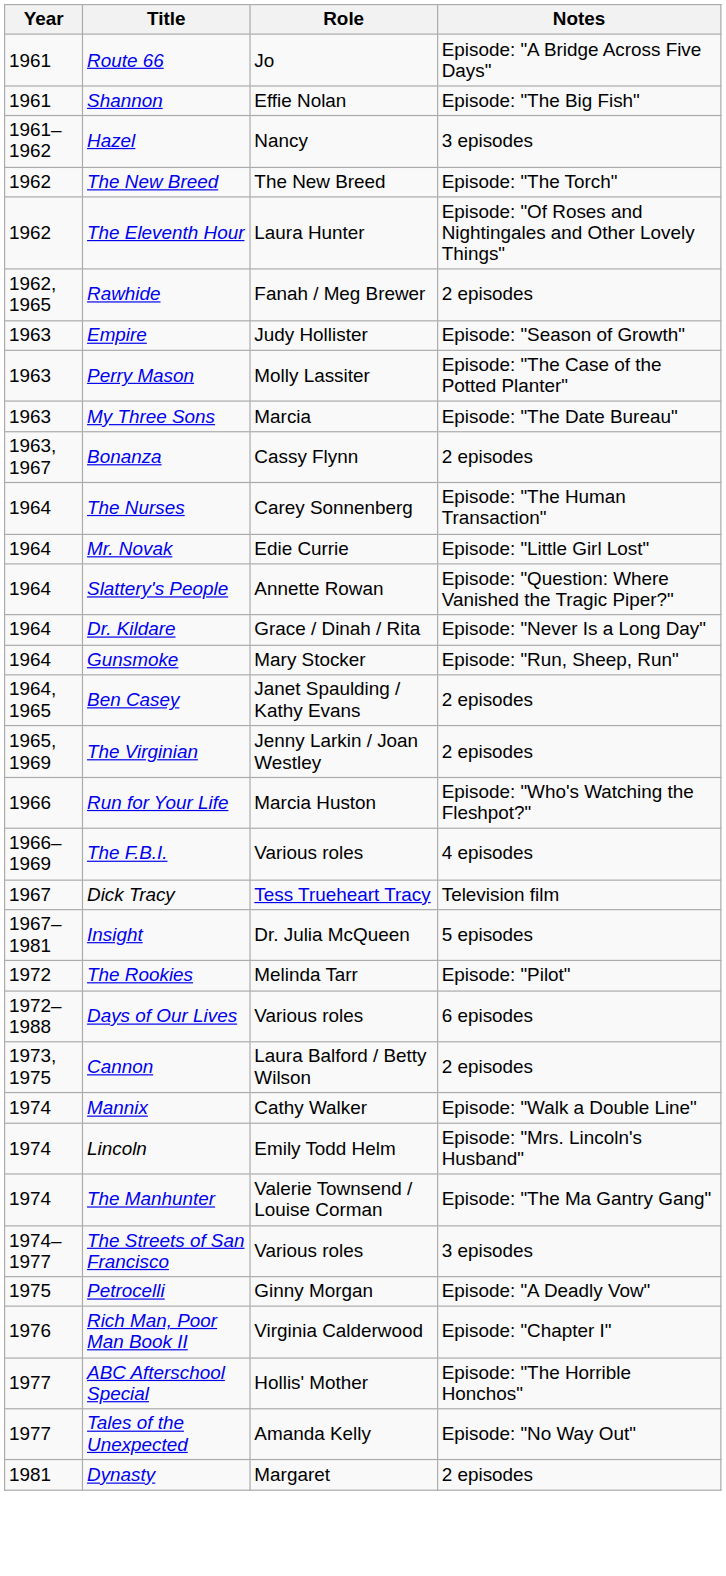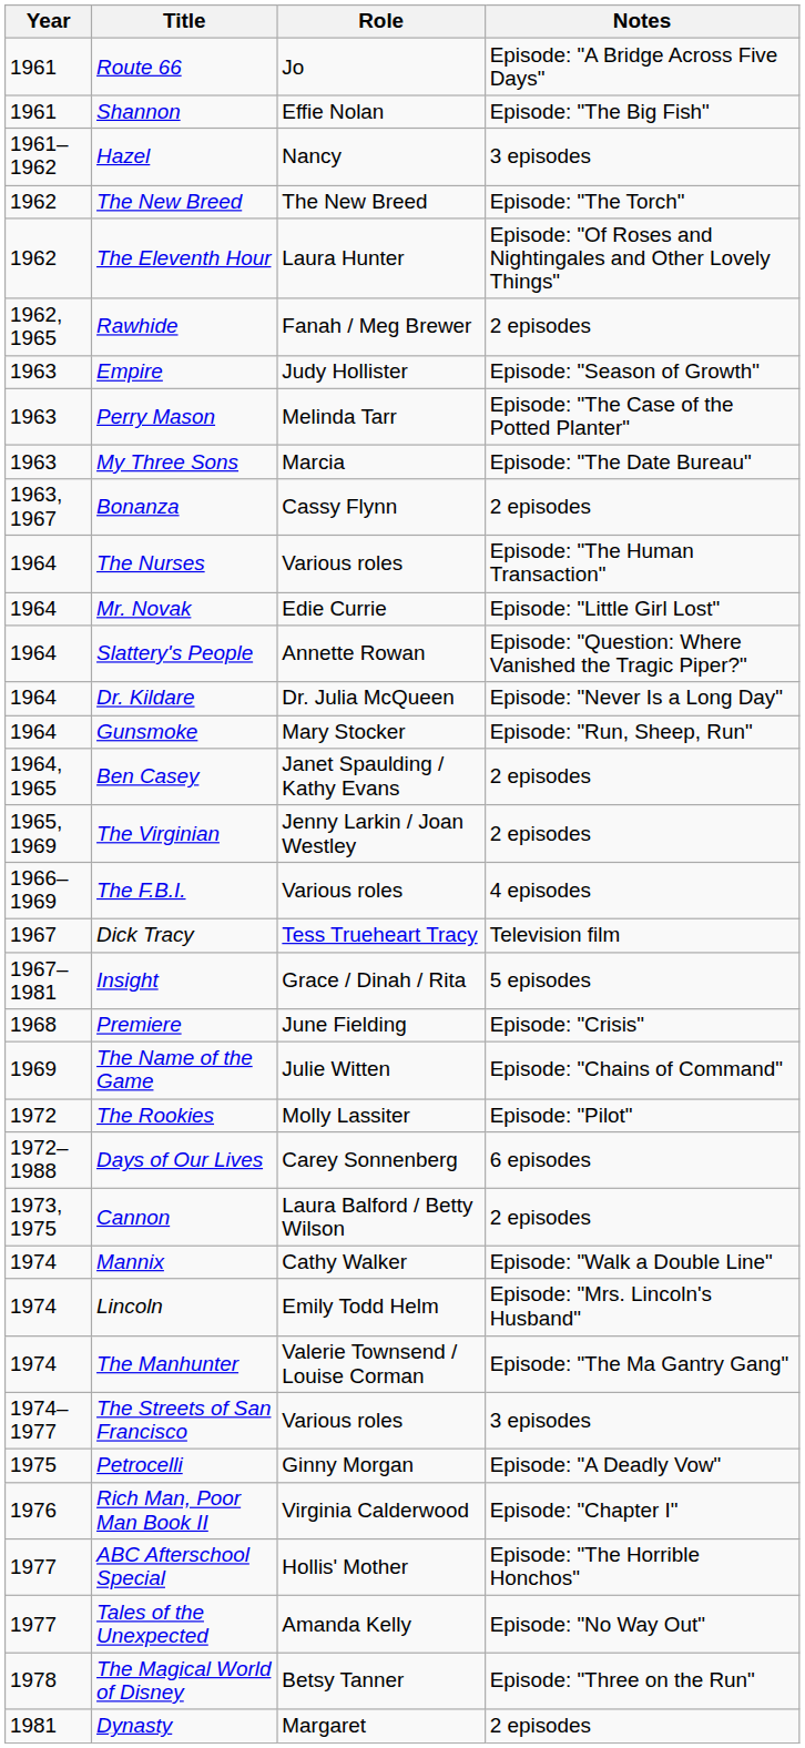 <table class="wikitable sortable">
 <tr>
 <th>Year</th>
 <th>Title</th>
 <th>Role</th>
 <th>Notes</th>
 </tr>
 <tr>
 <td>1961</td>
 <td><a href='#'><em>Route 66</em></a></td>
 <td>Jo</td>
 <td>Episode: "A Bridge Across Five Days"</td>
 </tr>
 <tr>
 <td>1961</td>
 <td><a href='#'><em>Shannon</em></a></td>
 <td>Effie Nolan</td>
 <td>Episode: "The Big Fish"</td>
 </tr>
 <tr>
 <td>1961–1962</td>
 <td><a href='#'><em>Hazel</em></a></td>
 <td>Nancy</td>
 <td>3 episodes</td>
 </tr>
 <tr>
 <td>1962</td>
 <td><a href='#'><em>The New Breed</em></a></td>
 <td>The New Breed</td>
 <td>Episode: "The Torch"</td>
 </tr>
 <tr>
 <td>1962</td>
 <td><a href='#'><em>The Eleventh Hour</em></a></td>
 <td>Laura Hunter</td>
 <td>Episode: "Of Roses and Nightingales and Other Lovely Things"</td>
 </tr>
 <tr>
 <td>1962, 1965</td>
 <td><a href='#'><em>Rawhide</em></a></td>
 <td>Fanah / Meg Brewer</td>
 <td>2 episodes</td>
 </tr>
 <tr>
 <td>1963</td>
 <td><a href='#'><em>Empire</em></a></td>
 <td>Judy Hollister</td>
 <td>Episode: "Season of Growth"</td>
 </tr>
 <tr>
 <td>1963</td>
 <td><a href='#'><em>Perry Mason</em></a></td>
-<td>Molly Lassiter</td>
+<td>Melinda Tarr</td>
 <td>Episode: "The Case of the Potted Planter"</td>
 </tr>
 <tr>
 <td>1963</td>
 <td><em><a href='#'>My Three Sons</a></em></td>
 <td>Marcia</td>
 <td>Episode: "The Date Bureau"</td>
 </tr>
 <tr>
 <td>1963, 1967</td>
 <td><em><a href='#'>Bonanza</a></em></td>
 <td>Cassy Flynn</td>
 <td>2 episodes</td>
 </tr>
 <tr>
 <td>1964</td>
 <td><a href='#'><em>The Nurses</em></a></td>
-<td>Carey Sonnenberg</td>
+<td>Various roles</td>
 <td>Episode: "The Human Transaction"</td>
 </tr>
 <tr>
 <td>1964</td>
 <td><em><a href='#'>Mr. Novak</a></em></td>
 <td>Edie Currie</td>
 <td>Episode: "Little Girl Lost"</td>
 </tr>
 <tr>
 <td>1964</td>
 <td><em><a href='#'>Slattery's People</a></em></td>
 <td>Annette Rowan</td>
 <td>Episode: "Question: Where Vanished the Tragic Piper?"</td>
 </tr>
 <tr>
 <td>1964</td>
 <td><a href='#'><em>Dr. Kildare</em></a></td>
-<td>Grace / Dinah / Rita</td>
+<td>Dr. Julia McQueen</td>
 <td>Episode: "Never Is a Long Day"</td>
 </tr>
 <tr>
 <td>1964</td>
 <td><em><a href='#'>Gunsmoke</a></em></td>
 <td>Mary Stocker</td>
 <td>Episode: "Run, Sheep, Run"</td>
 </tr>
 <tr>
 <td>1964, 1965</td>
 <td><em><a href='#'>Ben Casey</a></em></td>
 <td>Janet Spaulding / Kathy Evans</td>
 <td>2 episodes</td>
 </tr>
 <tr>
 <td>1965, 1969</td>
 <td><a href='#'><em>The Virginian</em></a></td>
 <td>Jenny Larkin / Joan Westley</td>
 <td>2 episodes</td>
 </tr>
 <tr>
-<td>1966</td>
-<td><a href='#'><em>Run for Your Life</em></a></td>
-<td>Marcia Huston</td>
-<td>Episode: "Who's Watching the Fleshpot?"</td>
-</tr>
-<tr>
 <td>1966–1969</td>
 <td><a href='#'><em>The F.B.I.</em></a></td>
 <td>Various roles</td>
 <td>4 episodes</td>
 </tr>
 <tr>
 <td>1967</td>
 <td><em>Dick Tracy</em></td>
 <td><a href='#'>Tess Trueheart Tracy</a></td>
 <td>Television film</td>
 </tr>
 <tr>
 <td>1967–1981</td>
 <td><a href='#'><em>Insight</em></a></td>
-<td>Dr. Julia McQueen</td>
+<td>Grace / Dinah / Rita</td>
 <td>5 episodes</td>
+</tr>
+<tr>
+<td>1968</td>
+<td><a href='#'><em>Premiere</em></a></td>
+<td>June Fielding</td>
+<td>Episode: "Crisis"</td>
+</tr>
+<tr>
+<td>1969</td>
+<td><a href='#'><em>The Name of the Game</em></a></td>
+<td>Julie Witten</td>
+<td>Episode: "Chains of Command"</td>
 </tr>
 <tr>
 <td>1972</td>
 <td><em><a href='#'>The Rookies</a></em></td>
-<td>Melinda Tarr</td>
+<td>Molly Lassiter</td>
 <td>Episode: "Pilot"</td>
 </tr>
 <tr>
 <td>1972–1988</td>
 <td><em><a href='#'>Days of Our Lives</a></em></td>
-<td>Various roles</td>
+<td>Carey Sonnenberg</td>
 <td>6 episodes</td>
 </tr>
 <tr>
 <td>1973, 1975</td>
 <td><a href='#'><em>Cannon</em></a></td>
 <td>Laura Balford / Betty Wilson</td>
 <td>2 episodes</td>
 </tr>
 <tr>
 <td>1974</td>
 <td><em><a href='#'>Mannix</a></em></td>
 <td>Cathy Walker</td>
 <td>Episode: "Walk a Double Line"</td>
 </tr>
 <tr>
 <td>1974</td>
 <td><em>Lincoln</em></td>
 <td>Emily Todd Helm</td>
 <td>Episode: "Mrs. Lincoln's Husband"</td>
 </tr>
 <tr>
 <td>1974</td>
 <td><em><a href='#'>The Manhunter</a></em></td>
 <td>Valerie Townsend / Louise Corman</td>
 <td>Episode: "The Ma Gantry Gang"</td>
 </tr>
 <tr>
 <td>1974–1977</td>
 <td><em><a href='#'>The Streets of San Francisco</a></em></td>
 <td>Various roles</td>
 <td>3 episodes</td>
 </tr>
 <tr>
 <td>1975</td>
 <td><em><a href='#'>Petrocelli</a></em></td>
 <td>Ginny Morgan</td>
 <td>Episode: "A Deadly Vow"</td>
 </tr>
 <tr>
 <td>1976</td>
 <td><em><a href='#'>Rich Man, Poor Man Book II</a></em></td>
 <td>Virginia Calderwood</td>
 <td>Episode: "Chapter I"</td>
 </tr>
 <tr>
 <td>1977</td>
 <td><em><a href='#'>ABC Afterschool Special</a></em></td>
 <td>Hollis' Mother</td>
 <td>Episode: "The Horrible Honchos"</td>
 </tr>
 <tr>
 <td>1977</td>
 <td><a href='#'><em>Tales of the Unexpected</em></a></td>
 <td>Amanda Kelly</td>
 <td>Episode: "No Way Out"</td>
 </tr>
 <tr>
+<td>1978</td>
+<td><em><a href='#'>The Magical World of Disney</a></em></td>
+<td>Betsy Tanner</td>
+<td>Episode: "Three on the Run"</td>
+</tr>
+<tr>
 <td>1981</td>
 <td><a href='#'><em>Dynasty</em></a></td>
 <td>Margaret</td>
 <td>2 episodes</td>
 </tr>
 </table>
